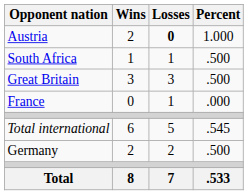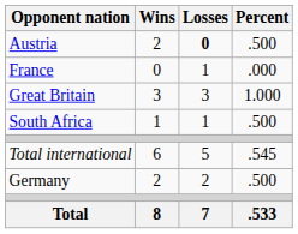 <table class=wikitable>
 <tr>
 <th>Opponent nation</th>
 <th>Wins</th>
 <th>Losses</th>
 <th>Percent</th>
 </tr>
 <tr align=center>
 <td align=left><a href='#'>Austria</a></td>
 <td>2</td>
 <td><strong>0</strong></td>
+<td>.500</td>
+</tr>
+<tr align=center>
+<td align=left><a href='#'>France</a></td>
+<td>0</td>
+<td>1</td>
+<td>.000</td>
+</tr>
+<tr align=center>
+<td align=left><a href='#'>Great Britain</a></td>
+<td>3</td>
+<td>3</td>
 <td>1.000</td>
 </tr>
 <tr align=center>
 <td align=left><a href='#'>South Africa</a></td>
 <td>1</td>
 <td>1</td>
 <td>.500</td>
-</tr>
-<tr align=center>
-<td align=left><a href='#'>Great Britain</a></td>
-<td>3</td>
-<td>3</td>
-<td>.500</td>
-</tr>
-<tr align=center>
-<td align=left><a href='#'>France</a></td>
-<td>0</td>
-<td>1</td>
-<td>.000</td>
 </tr>
 <tr>
 <td colspan=4 bgcolor=lightgray></td>
 </tr>
 <tr align=center>
 <td align=left><em>Total international</em></td>
 <td>6</td>
 <td>5</td>
 <td>.545</td>
 </tr>
 <tr align=center>
 <td align=left>Germany</td>
 <td>2</td>
 <td>2</td>
 <td>.500</td>
 </tr>
 <tr>
 <td colspan=4 bgcolor=lightgray></td>
 </tr>
 <tr>
 <th>Total</th>
 <th>8</th>
 <th>7</th>
 <th>.533</th>
 </tr>
 </table>
